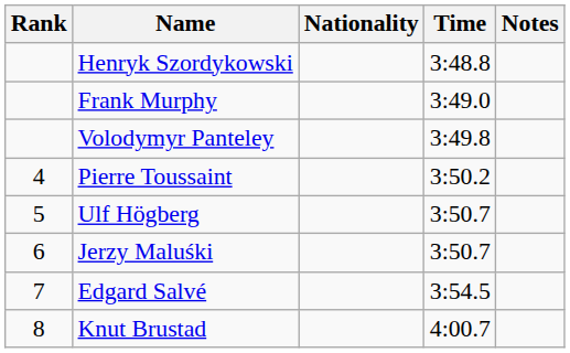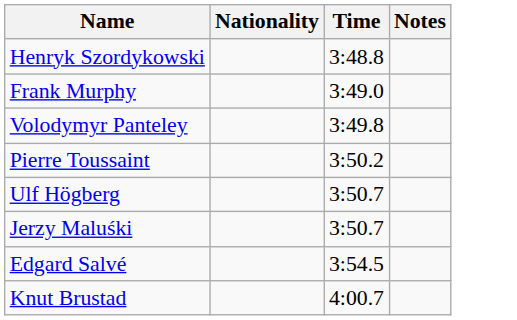 <table class="wikitable sortable" style="text-align:center">
 <tr>
-<th>Rank</th>
 <th>Name</th>
 <th>Nationality</th>
 <th>Time</th>
 <th>Notes</th>
 </tr>
 <tr>
-<td></td>
 <td align="left"><a href='#'>Henryk Szordykowski</a></td>
 <td align=left></td>
 <td>3:48.8</td>
 <td></td>
 </tr>
 <tr>
-<td></td>
 <td align="left"><a href='#'>Frank Murphy</a></td>
 <td align=left></td>
 <td>3:49.0</td>
 <td></td>
 </tr>
 <tr>
-<td></td>
 <td align="left"><a href='#'>Volodymyr Panteley</a></td>
 <td align=left></td>
 <td>3:49.8</td>
 <td></td>
 </tr>
 <tr>
-<td>4</td>
 <td align="left"><a href='#'>Pierre Toussaint</a></td>
 <td align=left></td>
 <td>3:50.2</td>
 <td></td>
 </tr>
 <tr>
-<td>5</td>
 <td align="left"><a href='#'>Ulf Högberg</a></td>
 <td align=left></td>
 <td>3:50.7</td>
 <td></td>
 </tr>
 <tr>
-<td>6</td>
 <td align="left"><a href='#'>Jerzy Maluśki</a></td>
 <td align=left></td>
 <td>3:50.7</td>
 <td></td>
 </tr>
 <tr>
-<td>7</td>
 <td align="left"><a href='#'>Edgard Salvé</a></td>
 <td align=left></td>
 <td>3:54.5</td>
 <td></td>
 </tr>
 <tr>
-<td>8</td>
 <td align="left"><a href='#'>Knut Brustad</a></td>
 <td align=left></td>
 <td>4:00.7</td>
 <td></td>
 </tr>
 </table>
